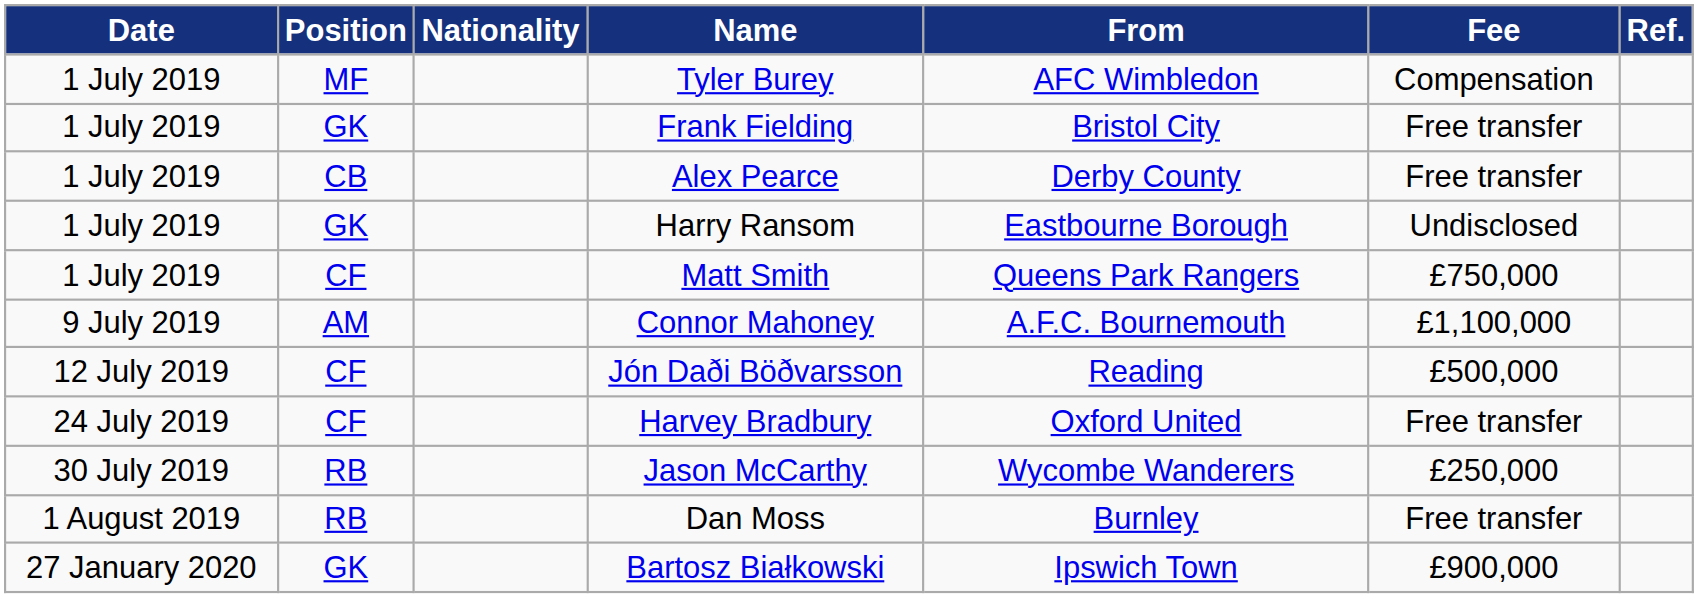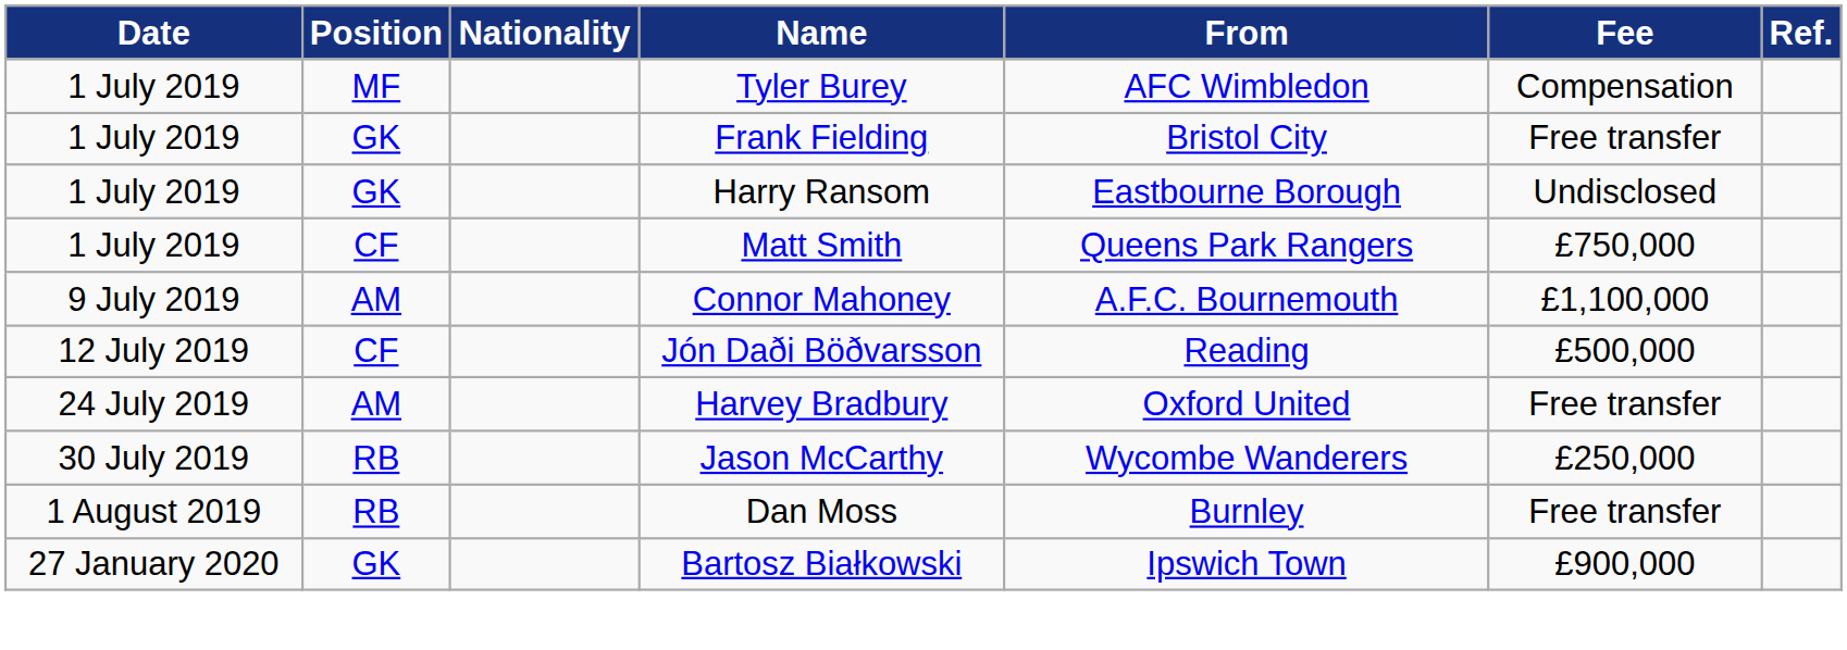 <table class="wikitable"  style="text-align:center; font-size:90%; ">
 <tr>
 <th style="background:#15317E; color:#FFFFFF; width:120px;">Date</th>
 <th style="background:#15317E; color:#FFFFFF; width:50px;">Position</th>
 <th style="background:#15317E; color:#FFFFFF; width:50px;">Nationality</th>
 <th style="background:#15317E; color:#FFFFFF; width:150px;">Name</th>
 <th style="background:#15317E; color:#FFFFFF; width:200px;">From</th>
 <th style="background:#15317E; color:#FFFFFF; width:110px;">Fee</th>
 <th style="background:#15317E; color:#FFFFFF; width:25px;">Ref.</th>
 </tr>
 <tr>
 <td>1 July 2019</td>
 <td><a href='#'>MF</a></td>
 <td></td>
 <td><a href='#'>Tyler Burey</a></td>
 <td> <a href='#'>AFC Wimbledon</a></td>
 <td>Compensation</td>
 <td></td>
 </tr>
 <tr>
 <td>1 July 2019</td>
 <td><a href='#'>GK</a></td>
 <td></td>
 <td><a href='#'>Frank Fielding</a></td>
 <td> <a href='#'>Bristol City</a></td>
-<td>Free transfer</td>
-<td></td>
-</tr>
-<tr>
-<td>1 July 2019</td>
-<td><a href='#'>CB</a></td>
-<td></td>
-<td><a href='#'>Alex Pearce</a></td>
-<td> <a href='#'>Derby County</a></td>
 <td>Free transfer</td>
 <td></td>
 </tr>
 <tr>
 <td>1 July 2019</td>
 <td><a href='#'>GK</a></td>
 <td></td>
 <td>Harry Ransom</td>
 <td> <a href='#'>Eastbourne Borough</a></td>
 <td>Undisclosed</td>
 <td></td>
 </tr>
 <tr>
 <td>1 July 2019</td>
 <td><a href='#'>CF</a></td>
 <td></td>
 <td><a href='#'>Matt Smith</a></td>
 <td> <a href='#'>Queens Park Rangers</a></td>
 <td>£750,000</td>
 <td></td>
 </tr>
 <tr>
 <td>9 July 2019</td>
 <td><a href='#'>AM</a></td>
 <td></td>
 <td><a href='#'>Connor Mahoney</a></td>
 <td> <a href='#'>A.F.C. Bournemouth</a></td>
 <td>£1,100,000</td>
 <td></td>
 </tr>
 <tr>
 <td>12 July 2019</td>
 <td><a href='#'>CF</a></td>
 <td></td>
 <td><a href='#'>Jón Daði Böðvarsson</a></td>
 <td> <a href='#'>Reading</a></td>
 <td>£500,000</td>
 <td></td>
 </tr>
 <tr>
 <td>24 July 2019</td>
-<td><a href='#'>CF</a></td>
+<td><a href='#'>AM</a></td>
 <td></td>
 <td><a href='#'>Harvey Bradbury</a></td>
 <td> <a href='#'>Oxford United</a></td>
 <td>Free transfer</td>
 <td></td>
 </tr>
 <tr>
 <td>30 July 2019</td>
 <td><a href='#'>RB</a></td>
 <td></td>
 <td><a href='#'>Jason McCarthy</a></td>
 <td> <a href='#'>Wycombe Wanderers</a></td>
 <td>£250,000</td>
 <td></td>
 </tr>
 <tr>
 <td>1 August 2019</td>
 <td><a href='#'>RB</a></td>
 <td></td>
 <td>Dan Moss</td>
 <td> <a href='#'>Burnley</a></td>
 <td>Free transfer</td>
 <td></td>
 </tr>
 <tr>
 <td>27 January 2020</td>
 <td><a href='#'>GK</a></td>
 <td></td>
 <td><a href='#'>Bartosz Białkowski</a></td>
 <td> <a href='#'>Ipswich Town</a></td>
 <td>£900,000</td>
 <td></td>
 </tr>
 </table>
